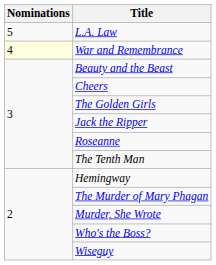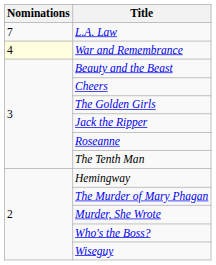 <table class="wikitable">
 <tr>
 <th>Nominations</th>
 <th>Title</th>
 </tr>
 <tr>
-<td>5</td>
+<td>7</td>
 <td><em><a href='#'>L.A. Law</a></em></td>
 </tr>
 <tr>
 <td style="background: lightyellow;">4</td>
 <td><em><a href='#'>War and Remembrance</a></em></td>
 </tr>
 <tr>
 <td rowspan="6">3</td>
 <td><em><a href='#'>Beauty and the Beast</a></em></td>
 </tr>
 <tr>
 <td><em><a href='#'>Cheers</a></em></td>
 </tr>
 <tr>
 <td><em><a href='#'>The Golden Girls</a></em></td>
 </tr>
 <tr>
 <td><em><a href='#'>Jack the Ripper</a></em></td>
 </tr>
 <tr>
 <td><em><a href='#'>Roseanne</a></em></td>
 </tr>
 <tr>
 <td><em>The Tenth Man</em></td>
 </tr>
 <tr>
 <td rowspan="5">2</td>
 <td><em>Hemingway</em></td>
 </tr>
 <tr>
 <td><em><a href='#'>The Murder of Mary Phagan</a></em></td>
 </tr>
 <tr>
 <td><em><a href='#'>Murder, She Wrote</a></em></td>
 </tr>
 <tr>
 <td><em><a href='#'>Who's the Boss?</a></em></td>
 </tr>
 <tr>
 <td><em><a href='#'>Wiseguy</a></em></td>
 </tr>
 </table>
